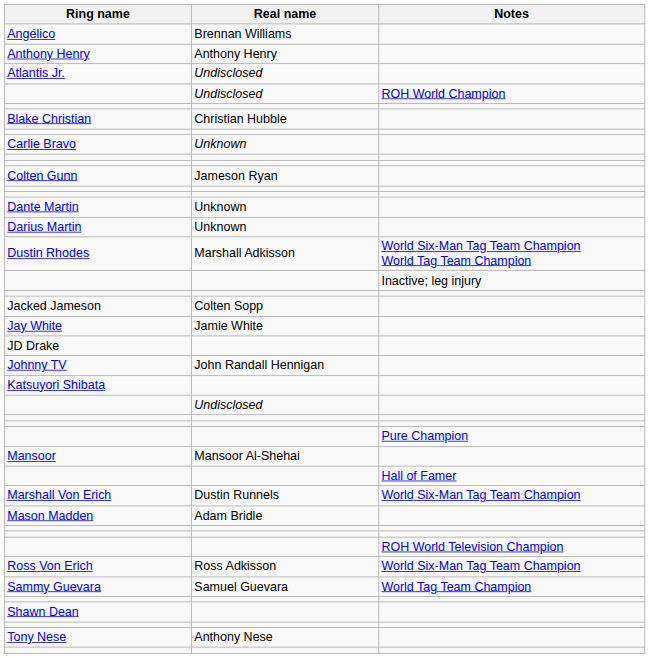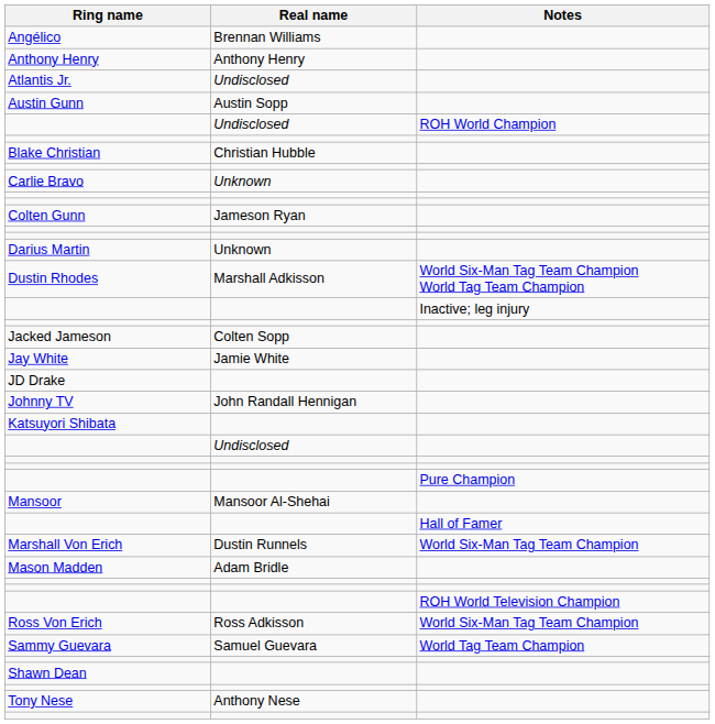 <table class="wikitable sortable" style="width:65%;">
 <tr>
 <th width=19%>Ring name</th>
 <th width=19%>Real name</th>
 <th width=27%>Notes</th>
 </tr>
 <tr>
 <td><a href='#'>Angélico</a></td>
 <td>Brennan Williams</td>
 <td></td>
 </tr>
 <tr>
 <td><a href='#'>Anthony Henry</a></td>
 <td>Anthony Henry</td>
 <td></td>
 </tr>
 <tr>
 <td><a href='#'>Atlantis Jr.</a></td>
 <td><em>Undisclosed</em></td>
+<td></td>
+</tr>
+<tr>
+<td><a href='#'>Austin Gunn</a></td>
+<td>Austin Sopp</td>
 <td></td>
 </tr>
 <tr>
 <td></td>
 <td><em>Undisclosed</em></td>
 <td><a href='#'>ROH World Champion</a></td>
 </tr>
 <tr>
 <td></td>
 <td></td>
 <td></td>
 </tr>
 <tr>
 <td><a href='#'>Blake Christian</a></td>
 <td>Christian Hubble</td>
 <td></td>
 </tr>
 <tr>
 <td></td>
 <td></td>
 <td></td>
 </tr>
 <tr>
 <td><a href='#'>Carlie Bravo</a></td>
 <td><em>Unknown</em></td>
 <td></td>
 </tr>
 <tr>
 <td></td>
 <td></td>
 <td></td>
 </tr>
 <tr>
 <td></td>
 <td></td>
 <td></td>
 </tr>
 <tr>
 <td><a href='#'>Colten Gunn</a></td>
 <td>Jameson Ryan</td>
 <td></td>
 </tr>
 <tr>
 <td></td>
 <td></td>
 <td></td>
 </tr>
 <tr>
 <td></td>
 <td></td>
-<td></td>
-</tr>
-<tr>
-<td><a href='#'>Dante Martin</a></td>
-<td>Unknown</td>
 <td></td>
 </tr>
 <tr>
 <td><a href='#'>Darius Martin</a></td>
 <td>Unknown</td>
 <td></td>
 </tr>
 <tr>
 <td><a href='#'>Dustin Rhodes</a></td>
 <td>Marshall Adkisson</td>
 <td><a href='#'>World Six-Man Tag Team Champion</a><br><a href='#'>World Tag Team Champion</a></td>
 </tr>
 <tr>
 <td></td>
 <td></td>
 <td>Inactive; leg injury</td>
 </tr>
 <tr>
 <td></td>
 <td></td>
 <td></td>
 </tr>
 <tr>
 <td>Jacked Jameson</td>
 <td>Colten Sopp</td>
 <td></td>
 </tr>
 <tr>
 <td><a href='#'>Jay White</a></td>
 <td>Jamie White</td>
 <td></td>
 </tr>
 <tr>
 <td>JD Drake</td>
 <td></td>
 <td></td>
 </tr>
 <tr>
 <td><a href='#'>Johnny TV</a></td>
 <td>John Randall Hennigan</td>
 <td></td>
 </tr>
 <tr>
 <td><a href='#'>Katsuyori Shibata</a></td>
 <td></td>
 <td></td>
 </tr>
 <tr>
 <td></td>
 <td><em>Undisclosed</em></td>
 <td></td>
 </tr>
 <tr>
 <td></td>
 <td></td>
 <td></td>
 </tr>
 <tr>
 <td></td>
 <td></td>
 <td></td>
 </tr>
 <tr>
 <td></td>
 <td></td>
 <td><a href='#'>Pure Champion</a></td>
 </tr>
 <tr>
 <td><a href='#'>Mansoor</a></td>
 <td>Mansoor Al-Shehai</td>
 <td></td>
 </tr>
 <tr>
 <td></td>
 <td></td>
 <td><a href='#'>Hall of Famer</a></td>
 </tr>
 <tr>
 <td><a href='#'>Marshall Von Erich</a></td>
 <td>Dustin Runnels</td>
 <td><a href='#'>World Six-Man Tag Team Champion</a></td>
 </tr>
 <tr>
 <td><a href='#'>Mason Madden</a></td>
 <td>Adam Bridle</td>
 <td></td>
 </tr>
 <tr>
 <td></td>
 <td></td>
 <td></td>
 </tr>
 <tr>
 <td></td>
 <td></td>
 <td></td>
 </tr>
 <tr>
 <td></td>
 <td></td>
 <td><a href='#'>ROH World Television Champion</a></td>
 </tr>
 <tr>
 <td><a href='#'>Ross Von Erich</a></td>
 <td>Ross Adkisson</td>
 <td><a href='#'>World Six-Man Tag Team Champion</a></td>
 </tr>
 <tr>
 <td><a href='#'>Sammy Guevara</a></td>
 <td>Samuel Guevara</td>
 <td><a href='#'>World Tag Team Champion</a></td>
 </tr>
 <tr>
 <td></td>
 <td></td>
 <td></td>
 </tr>
 <tr>
 <td><a href='#'>Shawn Dean</a></td>
 <td></td>
 <td></td>
 </tr>
 <tr>
 <td></td>
 <td></td>
 <td></td>
 </tr>
 <tr>
 <td><a href='#'>Tony Nese</a></td>
 <td>Anthony Nese</td>
 <td></td>
 </tr>
 <tr>
 <td></td>
 <td></td>
 <td></td>
 </tr>
 </table>
